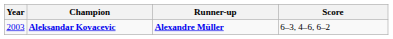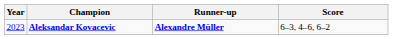 <table class="wikitable" style="font-size:90%">
 <tr>
 <th>Year</th>
 <th width="200">Champion</th>
 <th width="200">Runner-up</th>
 <th width="175">Score</th>
 </tr>
 <tr>
-<td><a href='#'>2003</a></td>
+<td><a href='#'>2023</a></td>
 <td> <strong><a href='#'>Aleksandar Kovacevic</a></strong></td>
 <td><strong> <a href='#'>Alexandre Müller</a></strong></td>
 <td>6–3, 4–6, 6–2</td>
 </tr>
 </table>
